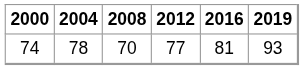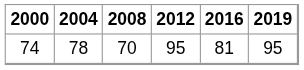 <table align="center" rules="all" cellspacing="0" cellpadding="4" style="border: 1px solid #999; border-right: 2px solid #999; border-bottom:2px solid #999">
 <tr>
 <th>2000</th>
 <th>2004</th>
 <th>2008</th>
 <th>2012</th>
 <th>2016</th>
 <th>2019</th>
 </tr>
 <tr>
 <td align=center>74</td>
 <td align=center>78</td>
 <td align=center>70</td>
-<td align=center>77</td>
+<td align=center>95</td>
 <td align=center>81</td>
-<td align=center>93</td>
+<td align=center>95</td>
 </tr>
 </table>
